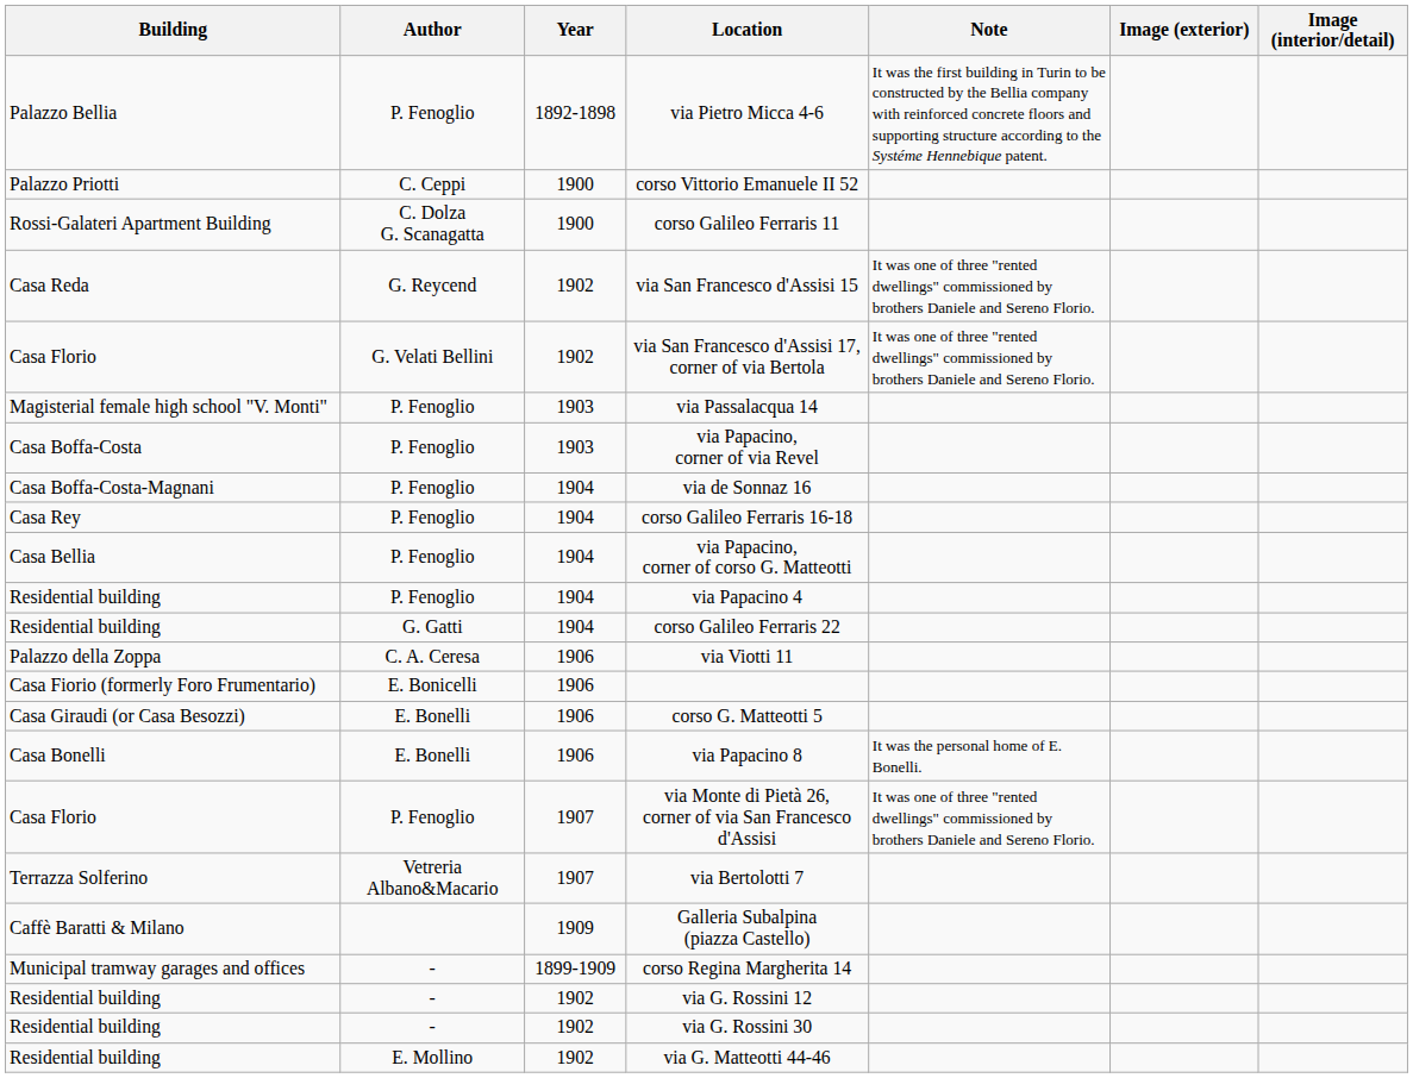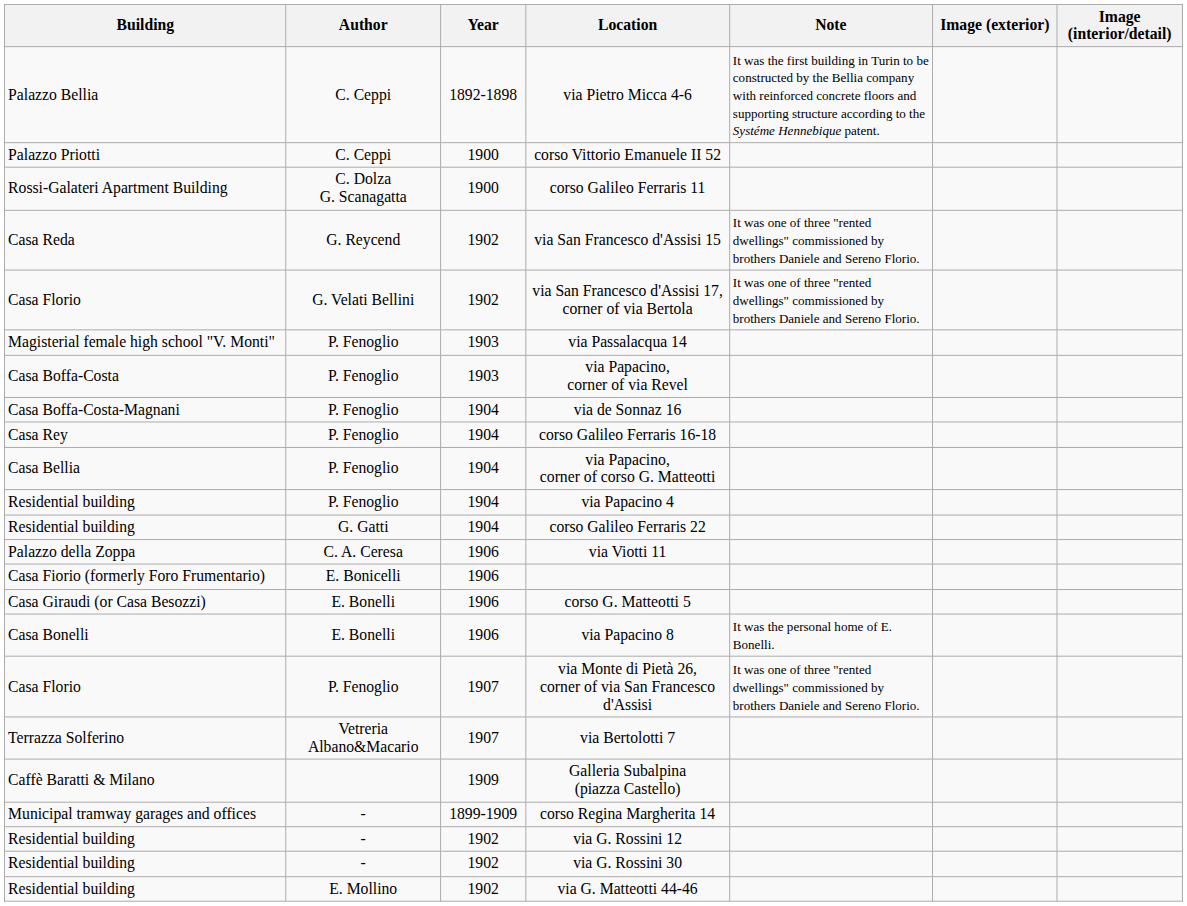 <table class="wikitable sortable" style="text-align:center">
 <tr>
 <th style="width:280px">Building</th>
 <th style="width:150px">Author</th>
 <th style="width:80px">Year</th>
 <th style="width:200px">Location</th>
 <th style="width:200px">Note</th>
 <th style="width:120px">Image (exterior)</th>
 <th style="width:120px">Image (interior/detail)</th>
 </tr>
 <tr>
 <td align=left>Palazzo Bellia</td>
-<td>P. Fenoglio</td>
+<td>C. Ceppi</td>
 <td>1892-1898</td>
 <td>via Pietro Micca 4-6</td>
 <td align="left"><small>It was the first building in Turin to be constructed by the Bellia company with reinforced concrete floors and supporting structure according to the <em>Systéme Hennebique</em> patent.</small></td>
 <td></td>
 <td></td>
 </tr>
 <tr>
 <td align=left>Palazzo Priotti</td>
 <td>C. Ceppi</td>
 <td>1900</td>
 <td>corso Vittorio Emanuele II 52</td>
 <td align="left"> </td>
 <td></td>
 <td></td>
 </tr>
 <tr>
 <td align=left>Rossi-Galateri Apartment Building</td>
 <td>C. Dolza<br>G. Scanagatta</td>
 <td>1900</td>
 <td>corso Galileo Ferraris 11</td>
 <td align="left"> </td>
 <td></td>
 <td></td>
 </tr>
 <tr>
 <td align=left>Casa Reda</td>
 <td>G. Reycend</td>
 <td>1902</td>
 <td>via San Francesco d'Assisi 15</td>
 <td align="left"><small>It was one of three "rented dwellings" commissioned by brothers Daniele and Sereno Florio.</small></td>
 <td></td>
 <td></td>
 </tr>
 <tr>
 <td align=left>Casa Florio</td>
 <td>G. Velati Bellini</td>
 <td>1902</td>
 <td>via San Francesco d'Assisi 17, corner of via Bertola</td>
 <td align="left"><small>It was one of three "rented dwellings" commissioned by brothers Daniele and Sereno Florio.</small></td>
 <td></td>
 <td></td>
 </tr>
 <tr>
 <td align=left>Magisterial female high school "V. Monti"</td>
 <td>P. Fenoglio</td>
 <td>1903</td>
 <td>via Passalacqua 14</td>
 <td align="left"> </td>
 <td></td>
 <td></td>
 </tr>
 <tr>
 <td align=left>Casa Boffa-Costa</td>
 <td>P. Fenoglio</td>
 <td>1903</td>
 <td>via Papacino,<br>corner of via Revel</td>
 <td align="left"> </td>
 <td></td>
 <td></td>
 </tr>
 <tr>
 <td align=left>Casa Boffa-Costa-Magnani</td>
 <td>P. Fenoglio</td>
 <td>1904</td>
 <td>via de Sonnaz 16</td>
 <td align="left"> </td>
 <td></td>
 <td></td>
 </tr>
 <tr>
 <td align=left>Casa Rey</td>
 <td>P. Fenoglio</td>
 <td>1904</td>
 <td>corso Galileo Ferraris 16-18</td>
 <td align="left"> </td>
 <td></td>
 <td></td>
 </tr>
 <tr>
 <td align=left>Casa Bellia</td>
 <td>P. Fenoglio</td>
 <td>1904</td>
 <td>via Papacino,<br>corner of corso G. Matteotti</td>
 <td align="left"> </td>
 <td></td>
 <td></td>
 </tr>
 <tr>
 <td align=left>Residential building</td>
 <td>P. Fenoglio</td>
 <td>1904</td>
 <td>via Papacino 4</td>
 <td align="left"> </td>
 <td></td>
 <td></td>
 </tr>
 <tr>
 <td align=left>Residential building</td>
 <td>G. Gatti</td>
 <td>1904</td>
 <td>corso Galileo Ferraris 22</td>
 <td align="left"> </td>
 <td></td>
 <td></td>
 </tr>
 <tr>
 <td align=left>Palazzo della Zoppa</td>
 <td>C. A. Ceresa</td>
 <td>1906</td>
 <td>via Viotti 11</td>
 <td></td>
 <td></td>
 <td></td>
 </tr>
 <tr>
 <td align=left>Casa Fiorio (formerly Foro Frumentario)</td>
 <td>E. Bonicelli</td>
 <td>1906</td>
 <td></td>
 <td align="left"></td>
 <td></td>
 <td></td>
 </tr>
 <tr>
 <td align=left>Casa Giraudi (or Casa Besozzi)</td>
 <td>E. Bonelli</td>
 <td>1906</td>
 <td>corso G. Matteotti 5</td>
 <td align="left"> </td>
 <td></td>
 <td></td>
 </tr>
 <tr>
 <td align=left>Casa Bonelli</td>
 <td>E. Bonelli</td>
 <td>1906</td>
 <td>via Papacino 8</td>
 <td align="left"><small>It was the personal home of E. Bonelli.</small></td>
 <td></td>
 <td></td>
 </tr>
 <tr>
 <td align=left>Casa Florio</td>
 <td>P. Fenoglio</td>
 <td>1907</td>
 <td>via Monte di Pietà 26,<br>corner of via San Francesco d'Assisi</td>
 <td align="left"><small>It was one of three "rented dwellings" commissioned by brothers Daniele and Sereno Florio.</small></td>
 <td></td>
 <td></td>
 </tr>
 <tr>
 <td align=left>Terrazza Solferino</td>
 <td>Vetreria Albano&Macario</td>
 <td>1907</td>
 <td>via Bertolotti 7</td>
 <td align="left"> </td>
 <td></td>
 <td></td>
 </tr>
 <tr>
 <td align=left>Caffè Baratti & Milano</td>
 <td></td>
 <td>1909</td>
 <td>Galleria Subalpina<br>(piazza Castello)</td>
 <td align="left"> </td>
 <td></td>
 <td></td>
 </tr>
 <tr>
 <td align=left>Municipal tramway garages and offices</td>
 <td>-</td>
 <td>1899-1909</td>
 <td>corso Regina Margherita 14</td>
 <td align="left"> </td>
 <td></td>
 <td></td>
 </tr>
 <tr>
 <td align=left>Residential building</td>
 <td>-</td>
 <td>1902</td>
 <td>via G. Rossini 12</td>
 <td align="left"> </td>
 <td></td>
 <td></td>
 </tr>
 <tr>
 <td align=left>Residential building</td>
 <td>-</td>
 <td>1902</td>
 <td>via G. Rossini 30</td>
 <td align="left"> </td>
 <td></td>
 <td></td>
 </tr>
 <tr>
 <td align=left>Residential building</td>
 <td>E. Mollino</td>
 <td>1902</td>
 <td>via G. Matteotti 44-46</td>
 <td align="left"> </td>
 <td></td>
 <td></td>
 </tr>
 </table>
